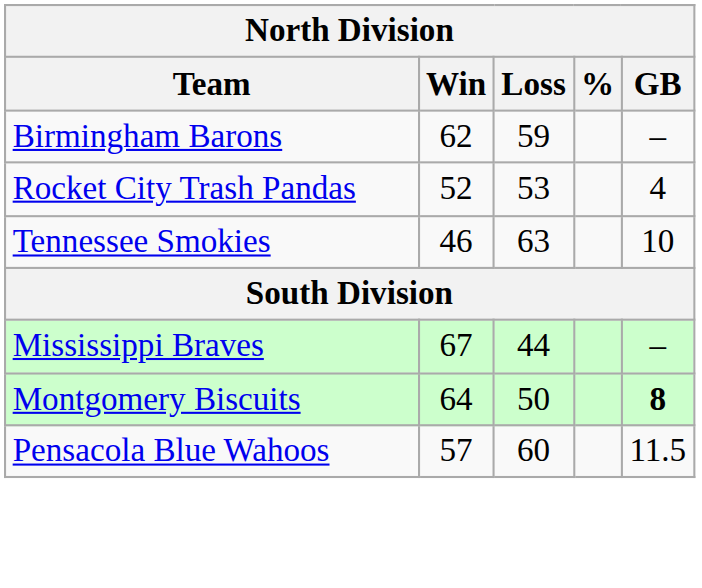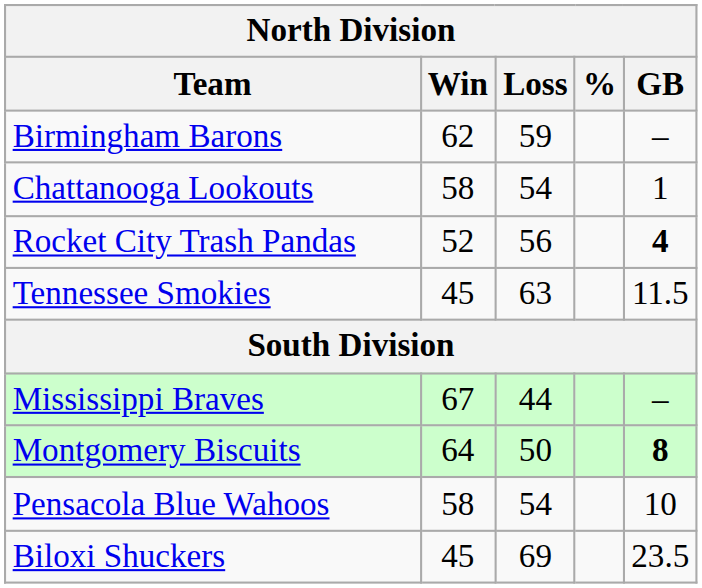 <table class="wikitable">
 <tr>
 <th colspan="5">North Division</th>
 </tr>
 <tr>
 <th width="60%">Team</th>
 <th>Win</th>
 <th>Loss</th>
 <th>%</th>
 <th>GB</th>
 </tr>
 <tr align=center>
 <td align=left><a href='#'>Birmingham Barons</a></td>
 <td>62</td>
 <td>59</td>
 <td></td>
 <td>–</td>
 </tr>
 <tr align=center>
+<td align=left><a href='#'>Chattanooga Lookouts</a></td>
+<td>58</td>
+<td>54</td>
+<td></td>
+<td>1</td>
+</tr>
+<tr align=center>
 <td align=left><a href='#'>Rocket City Trash Pandas</a></td>
 <td>52</td>
-<td>53</td>
+<td>56</td>
 <td></td>
-<td>4</td>
+<td><strong>4</strong></td>
 </tr>
 <tr align=center>
 <td align=left><a href='#'>Tennessee Smokies</a></td>
-<td>46</td>
+<td>45</td>
 <td>63</td>
 <td></td>
-<td>10</td>
+<td>11.5</td>
 </tr>
 <tr>
 <th colspan="5">South Division</th>
 </tr>
 <tr align=center bgcolor=ccffcc>
 <td align=left><a href='#'>Mississippi Braves</a></td>
 <td>67</td>
 <td>44</td>
 <td></td>
 <td>–</td>
 </tr>
 <tr align=center bgcolor=ccffcc>
 <td align=left><a href='#'>Montgomery Biscuits</a></td>
 <td>64</td>
 <td>50</td>
 <td></td>
 <td><strong>8</strong></td>
 </tr>
 <tr align=center>
 <td align=left><a href='#'>Pensacola Blue Wahoos</a></td>
-<td>57</td>
-<td>60</td>
+<td>58</td>
+<td>54</td>
 <td></td>
-<td>11.5</td>
+<td>10</td>
+</tr>
+<tr align=center>
+<td align=left><a href='#'>Biloxi Shuckers</a></td>
+<td>45</td>
+<td>69</td>
+<td></td>
+<td>23.5</td>
 </tr>
 </table>
